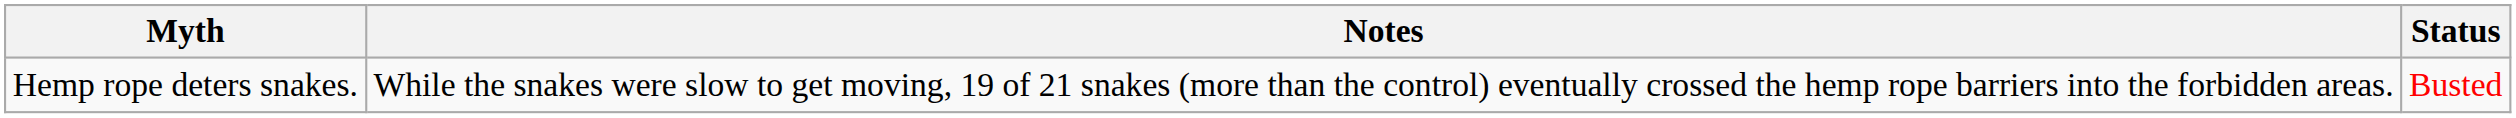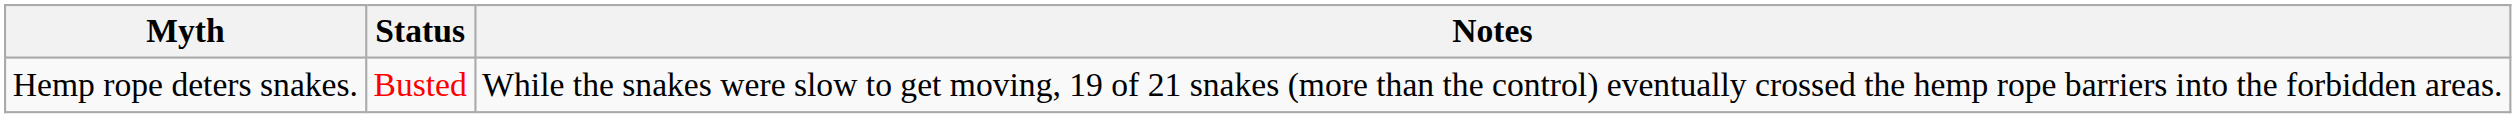 <table class="wikitable plainrowheaders">
 <tr>
 <th scope"col">Myth</th>
+<th scope"col">Status</th>
 <th scope"col">Notes</th>
-<th scope"col">Status</th>
 </tr>
 <tr>
 <td scope"row">Hemp rope deters snakes.</td>
+<td style="color:red">Busted</td>
 <td>While the snakes were slow to get moving, 19 of 21 snakes (more than the control) eventually crossed the hemp rope barriers into the forbidden areas.</td>
-<td style="color:red">Busted</td>
 </tr>
 </table>
